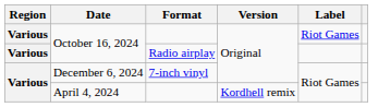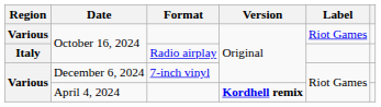 <table class="wikitable plainrowheaders">
 <tr>
 <th scope="col">Region</th>
 <th scope="col">Date</th>
 <th scope="col">Format</th>
 <th scope="col">Version</th>
 <th scope="col">Label</th>
 <th scope="col"></th>
 </tr>
 <tr>
 <th scope="row">Various</th>
 <td rowspan="2">October 16, 2024</td>
 <td></td>
 <td rowspan="3">Original</td>
 <td><a href='#'>Riot Games</a></td>
 <td style="text-align:center"></td>
 </tr>
 <tr>
-<th scope="row">Various</th>
+<th scope="row">Italy</th>
 <td><a href='#'>Radio airplay</a></td>
 <td></td>
 <td style="text-align:center"></td>
 </tr>
 <tr>
 <th scope="row" rowspan="2">Various</th>
 <td>December 6, 2024</td>
 <td><a href='#'>7-inch vinyl</a></td>
 <td rowspan="2">Riot Games</td>
 <td style="text-align:center"></td>
 </tr>
 <tr>
 <td>April 4, 2024</td>
 <td></td>
-<td><a href='#'>Kordhell</a> remix</td>
+<td><strong><a href='#'>Kordhell</a> remix</strong></td>
 <td style="text-align:center"></td>
 </tr>
 </table>
